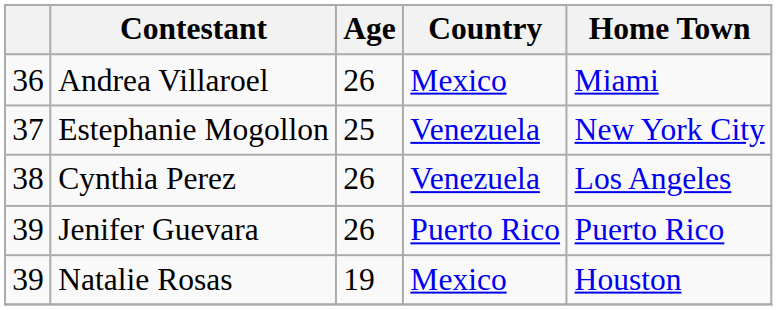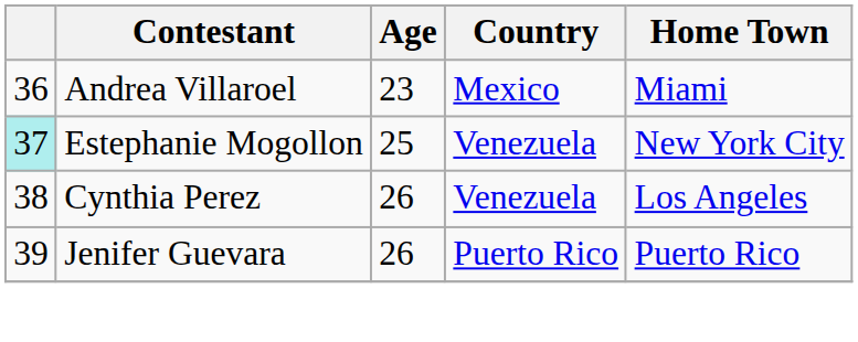 <table class="wikitable">
 <tr>
 <th></th>
 <th>Contestant</th>
 <th>Age</th>
 <th>Country</th>
 <th>Home Town</th>
 </tr>
 <tr>
 <td>36</td>
 <td>Andrea Villaroel</td>
-<td>26</td>
+<td>23</td>
 <td> <a href='#'>Mexico</a></td>
 <td><a href='#'>Miami</a></td>
 </tr>
 <tr>
-<td>37</td>
+<td style="background: paleturquoise;">37</td>
 <td>Estephanie Mogollon</td>
 <td>25</td>
 <td> <a href='#'>Venezuela</a></td>
 <td><a href='#'>New York City</a></td>
 </tr>
 <tr>
 <td>38</td>
 <td>Cynthia Perez</td>
 <td>26</td>
 <td> <a href='#'>Venezuela</a></td>
 <td><a href='#'>Los Angeles</a></td>
 </tr>
 <tr>
 <td>39</td>
 <td>Jenifer Guevara</td>
 <td>26</td>
 <td> <a href='#'>Puerto Rico</a></td>
 <td><a href='#'>Puerto Rico</a></td>
 </tr>
 <tr>
-<td>39</td>
-<td>Natalie Rosas</td>
-<td>19</td>
-<td> <a href='#'>Mexico</a></td>
-<td><a href='#'>Houston</a></td>
-</tr>
-<tr>
 </tr>
 </table>
